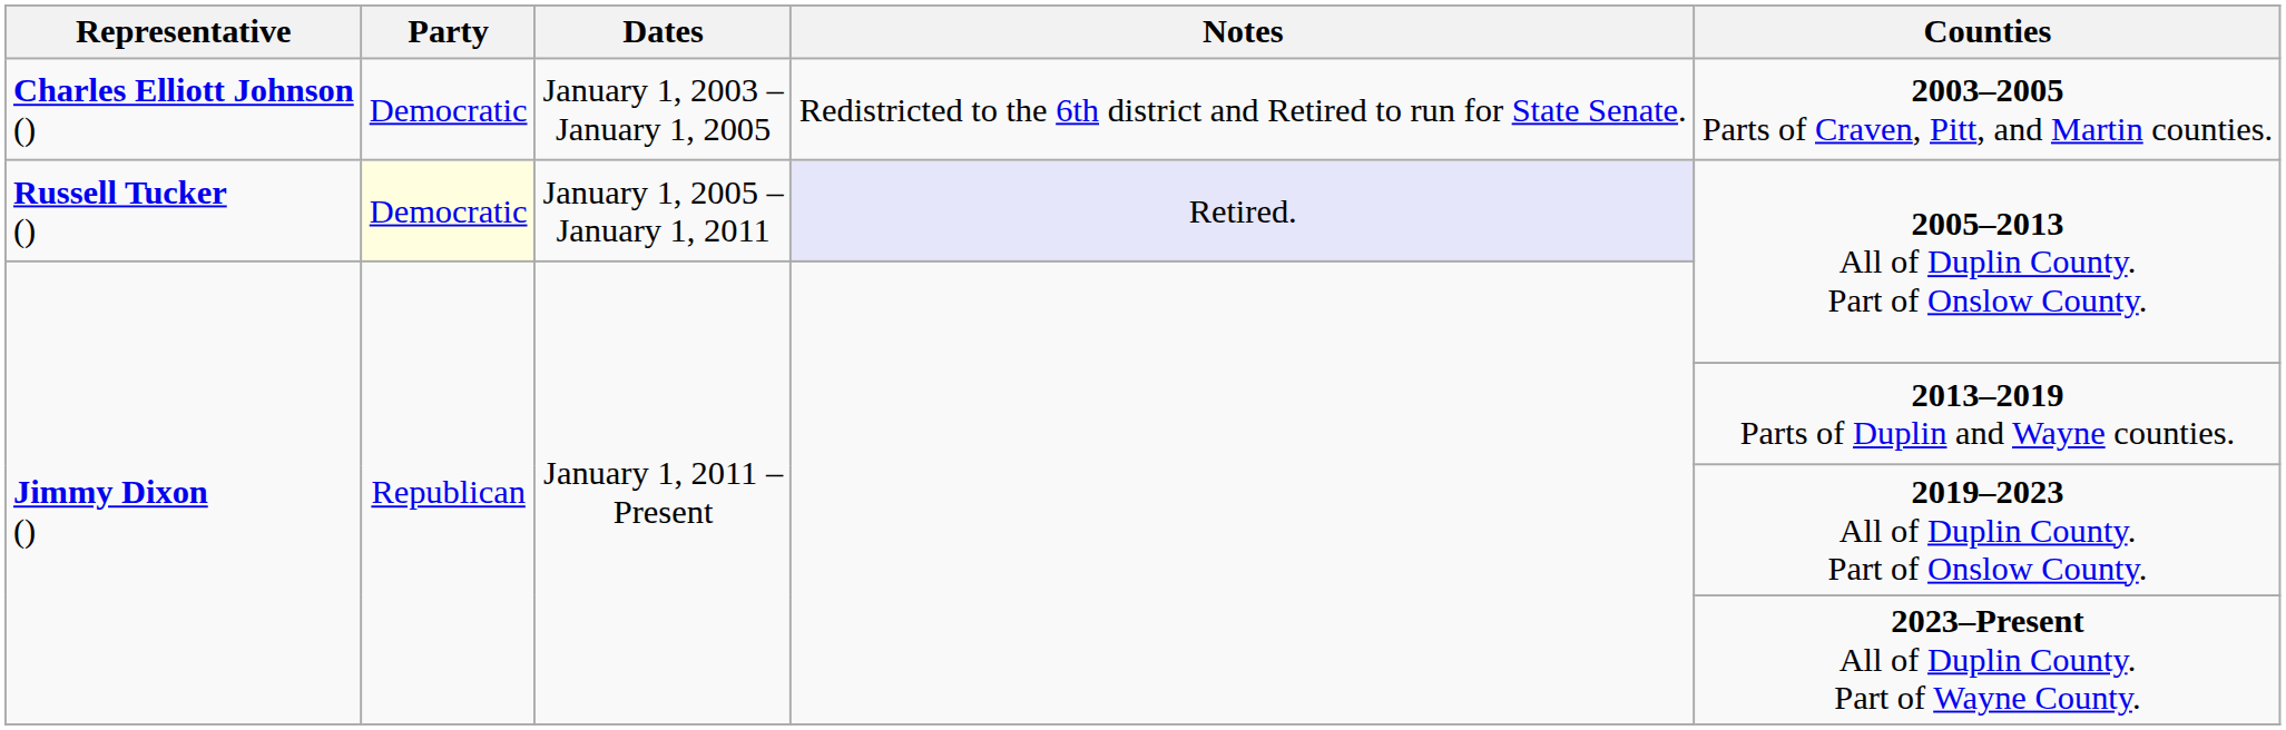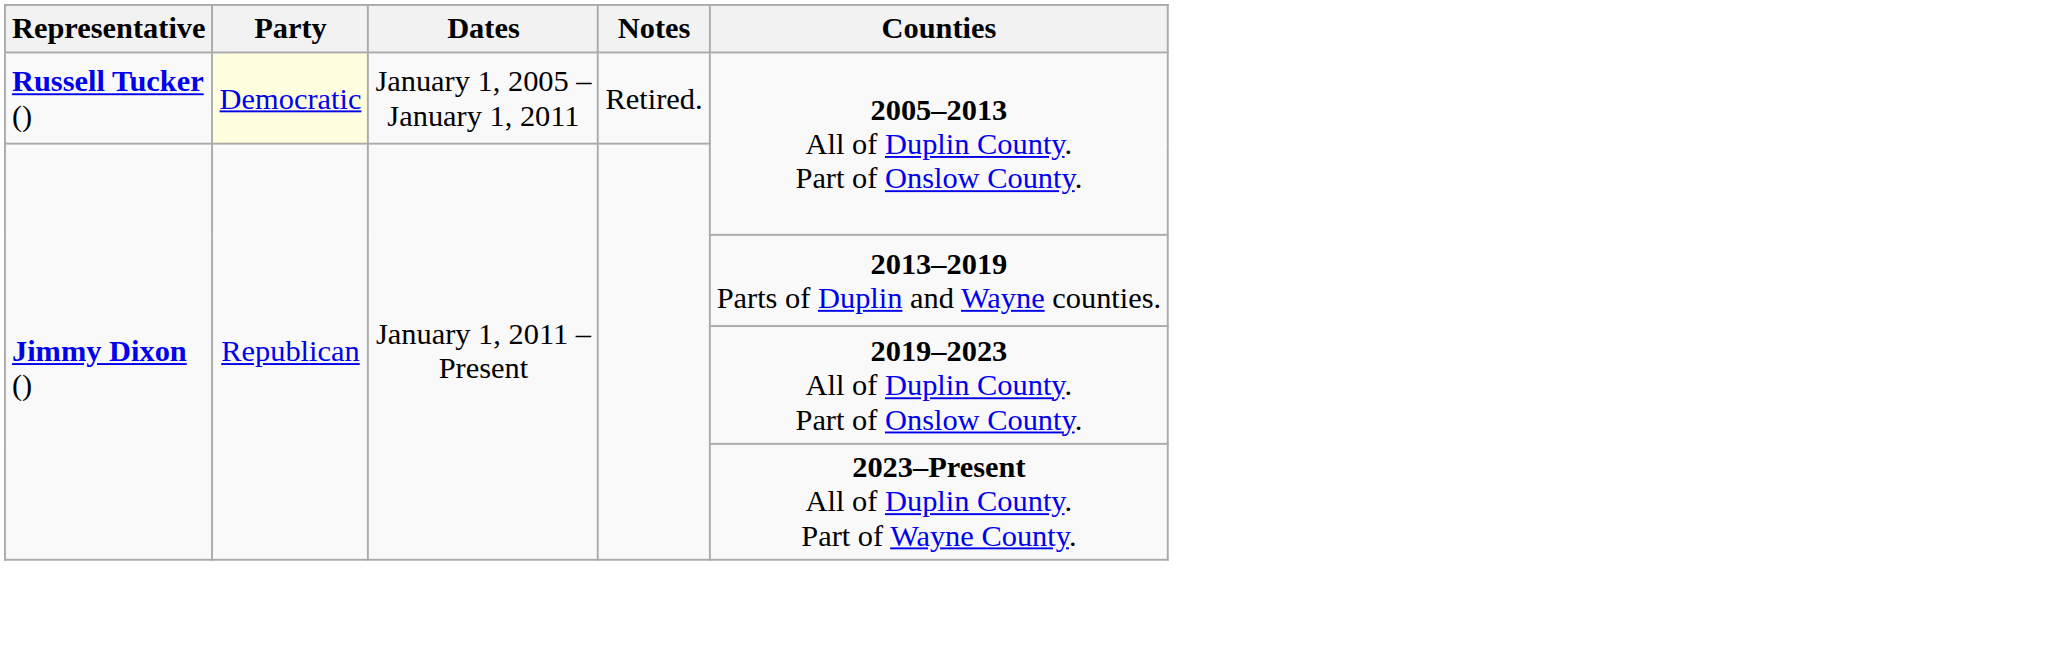 <table class=wikitable style="text-align:center">
 <tr>
 <th>Representative</th>
 <th>Party</th>
 <th>Dates</th>
 <th>Notes</th>
 <th>Counties</th>
 </tr>
 <tr style="height:3em">
-<td align=left><strong><a href='#'>Charles Elliott Johnson</a></strong><br>()</td>
-<td><a href='#'>Democratic</a></td>
-<td nowrap>January 1, 2003 – <br> January 1, 2005</td>
-<td>Redistricted to the <a href='#'>6th</a> district and Retired to run for <a href='#'>State Senate</a>.</td>
-<td><strong>2003–2005</strong><br> Parts of <a href='#'>Craven</a>, <a href='#'>Pitt</a>, and <a href='#'>Martin</a> counties.</td>
-</tr>
-<tr style="height:3em">
 <td align=left><strong><a href='#'>Russell Tucker</a></strong><br>()</td>
 <td style="background: lightyellow;"><a href='#'>Democratic</a></td>
 <td nowrap>January 1, 2005 – <br> January 1, 2011</td>
-<td style="background: lavender;">Retired.</td>
+<td>Retired.</td>
 <td rowspan=2><strong>2005–2013</strong><br> All of <a href='#'>Duplin County</a>. <br> Part of <a href='#'>Onslow County</a>.</td>
 </tr>
 <tr style="height:3em">
 <td rowspan=4 align=left><br><strong><a href='#'>Jimmy Dixon</a></strong><br>()</td>
 <td rowspan=4 ><a href='#'>Republican</a></td>
 <td rowspan=4 nowrap>January 1, 2011 – <br> Present</td>
 <td rowspan=4></td>
 </tr>
 <tr style="height:3em">
 <td><strong>2013–2019</strong><br>  Parts of <a href='#'>Duplin</a> and <a href='#'>Wayne</a> counties.</td>
 </tr>
 <tr style="height:3em">
 <td><strong>2019–2023</strong> <br> All of <a href='#'>Duplin County</a>. <br> Part of <a href='#'>Onslow County</a>.</td>
 </tr>
 <tr style="height:3em">
 <td><strong>2023–Present</strong><br> All of <a href='#'>Duplin County</a>. <br> Part of <a href='#'>Wayne County</a>.</td>
 </tr>
 </table>
